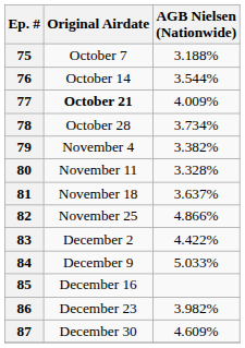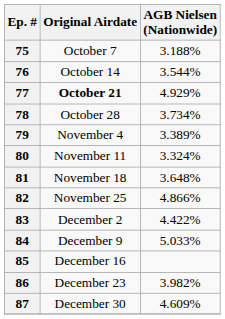 <table class=wikitable style=text-align:center>
 <tr>
 <th>Ep. #</th>
 <th>Original Airdate</th>
 <th>AGB Nielsen<br>(Nationwide)<br></th>
 </tr>
 <tr>
 <th>75</th>
 <td>October 7</td>
 <td>3.188%</td>
 </tr>
 <tr>
 <th>76</th>
 <td>October 14</td>
 <td>3.544%</td>
 </tr>
 <tr>
 <th>77</th>
 <td><strong>October 21</strong></td>
-<td>4.009%</td>
+<td>4.929%</td>
 </tr>
 <tr>
 <th>78</th>
 <td>October 28</td>
 <td>3.734%</td>
 </tr>
 <tr>
 <th>79</th>
 <td>November 4</td>
-<td>3.382%</td>
+<td>3.389%</td>
 </tr>
 <tr>
 <th>80</th>
 <td>November 11</td>
-<td>3.328%</td>
+<td>3.324%</td>
 </tr>
 <tr>
 <th>81</th>
 <td>November 18</td>
-<td>3.637%</td>
+<td>3.648%</td>
 </tr>
 <tr>
 <th>82</th>
 <td>November 25</td>
 <td>4.866%</td>
 </tr>
 <tr>
 <th>83</th>
 <td>December 2</td>
 <td>4.422%</td>
 </tr>
 <tr>
 <th>84</th>
 <td>December 9</td>
 <td>5.033%</td>
 </tr>
 <tr>
 <th>85</th>
 <td>December 16</td>
 <td></td>
 </tr>
 <tr>
 <th>86</th>
 <td>December 23</td>
 <td>3.982%</td>
 </tr>
 <tr>
 <th>87</th>
 <td>December 30</td>
 <td>4.609%</td>
 </tr>
 <tr>
 </tr>
 </table>
